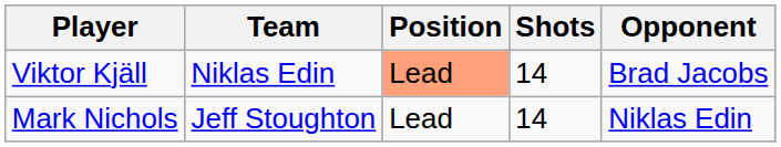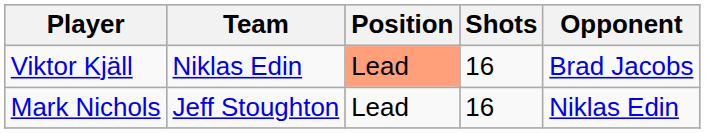 <table class="wikitable sortable">
 <tr>
 <th>Player</th>
 <th>Team</th>
 <th>Position</th>
 <th>Shots</th>
 <th>Opponent</th>
 </tr>
 <tr>
 <td><a href='#'>Viktor Kjäll</a></td>
 <td> <a href='#'>Niklas Edin</a></td>
 <td style="background: lightsalmon;">Lead</td>
-<td>14</td>
+<td>16</td>
 <td> <a href='#'>Brad Jacobs</a></td>
 </tr>
 <tr>
 <td><a href='#'>Mark Nichols</a></td>
 <td> <a href='#'>Jeff Stoughton</a></td>
 <td>Lead</td>
-<td>14</td>
+<td>16</td>
 <td> <a href='#'>Niklas Edin</a></td>
 </tr>
 </table>
